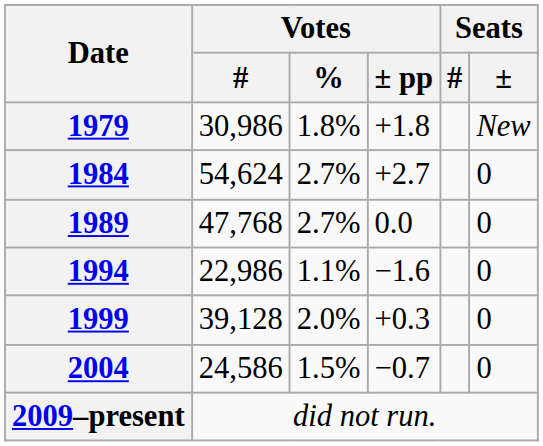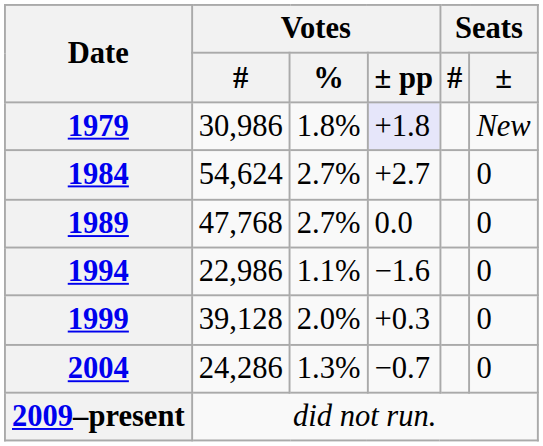 <table class="wikitable">
 <tr>
 <th rowspan="2">Date</th>
 <th colspan="3">Votes</th>
 <th colspan="2">Seats</th>
 </tr>
 <tr>
 <th>#</th>
 <th>%</th>
 <th>± pp</th>
 <th>#</th>
 <th>±</th>
 </tr>
 <tr>
 <th><a href='#'>1979</a></th>
 <td>30,986</td>
 <td>1.8%</td>
-<td>+1.8</td>
+<td style="background: lavender;">+1.8</td>
 <td></td>
 <td><em>New</em></td>
 </tr>
 <tr>
 <th><a href='#'>1984</a></th>
 <td>54,624</td>
 <td>2.7%</td>
 <td>+2.7</td>
 <td></td>
 <td> 0</td>
 </tr>
 <tr>
 <th><a href='#'>1989</a></th>
 <td>47,768</td>
 <td>2.7%</td>
 <td>0.0</td>
 <td></td>
 <td> 0</td>
 </tr>
 <tr>
 <th><a href='#'>1994</a></th>
 <td>22,986</td>
 <td>1.1%</td>
 <td>−1.6</td>
 <td></td>
 <td> 0</td>
 </tr>
 <tr>
 <th><a href='#'>1999</a></th>
 <td>39,128</td>
 <td>2.0%</td>
 <td>+0.3</td>
 <td></td>
 <td> 0</td>
 </tr>
 <tr>
 <th><a href='#'>2004</a></th>
-<td>24,586</td>
-<td>1.5%</td>
+<td>24,286</td>
+<td>1.3%</td>
 <td>−0.7</td>
 <td></td>
 <td> 0</td>
 </tr>
 <tr>
 <th><a href='#'>2009</a>–present</th>
 <td colspan="5" style="text-align:center;"><em>did not run.</em></td>
 </tr>
 </table>
